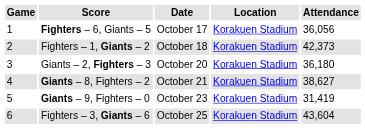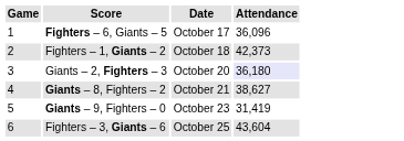 <table border="0" cellspacing="3" cellpadding="3">
 <tr style="background: #e3e3e3;">
 <th>Game</th>
 <th>Score</th>
 <th>Date</th>
-<th>Location</th>
 <th>Attendance</th>
 </tr>
 <tr>
 <td>1</td>
 <td><strong>Fighters</strong> – 6, Giants – 5</td>
 <td>October 17</td>
-<td><a href='#'>Korakuen Stadium</a></td>
-<td>36,056</td>
+<td>36,096</td>
 </tr>
 <tr style="background: #e3e3e3;">
 <td>2</td>
 <td>Fighters – 1, <strong>Giants</strong> – 2</td>
 <td>October 18</td>
-<td><a href='#'>Korakuen Stadium</a></td>
 <td>42,373</td>
 </tr>
 <tr>
 <td>3</td>
 <td>Giants – 2, <strong>Fighters</strong> – 3</td>
 <td>October 20</td>
-<td><a href='#'>Korakuen Stadium</a></td>
-<td>36,180</td>
+<td style="background: lavender;">36,180</td>
 </tr>
 <tr style="background: #e3e3e3;">
 <td>4</td>
 <td><strong>Giants</strong> – 8, Fighters – 2</td>
 <td>October 21</td>
-<td><a href='#'>Korakuen Stadium</a></td>
 <td>38,627</td>
 </tr>
 <tr>
 <td>5</td>
 <td><strong>Giants</strong> – 9, Fighters – 0</td>
 <td>October 23</td>
-<td><a href='#'>Korakuen Stadium</a></td>
 <td>31,419</td>
 </tr>
 <tr style="background: #e3e3e3;">
 <td>6</td>
 <td>Fighters – 3, <strong>Giants</strong> – 6</td>
 <td>October 25</td>
-<td><a href='#'>Korakuen Stadium</a></td>
 <td>43,604</td>
 </tr>
 </table>
